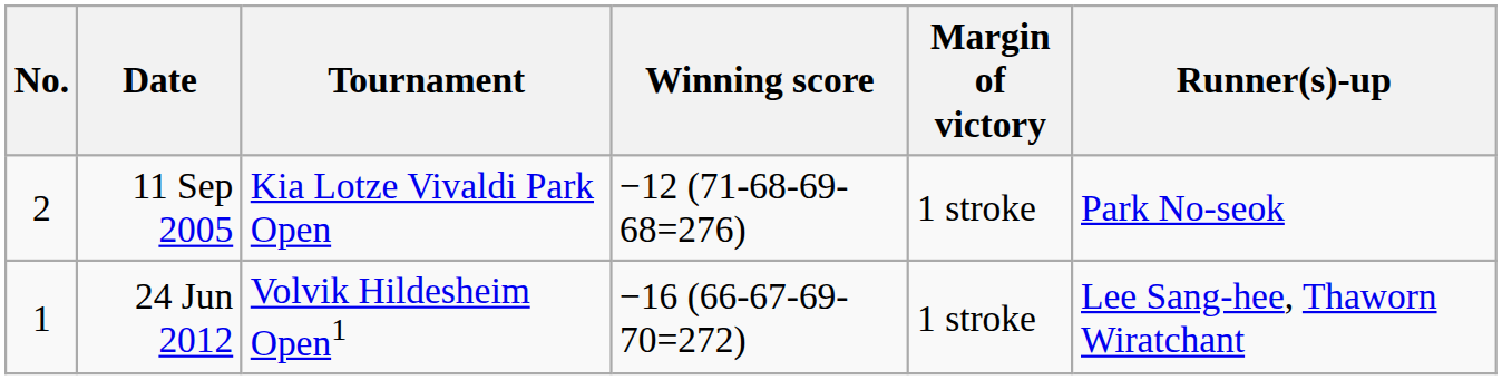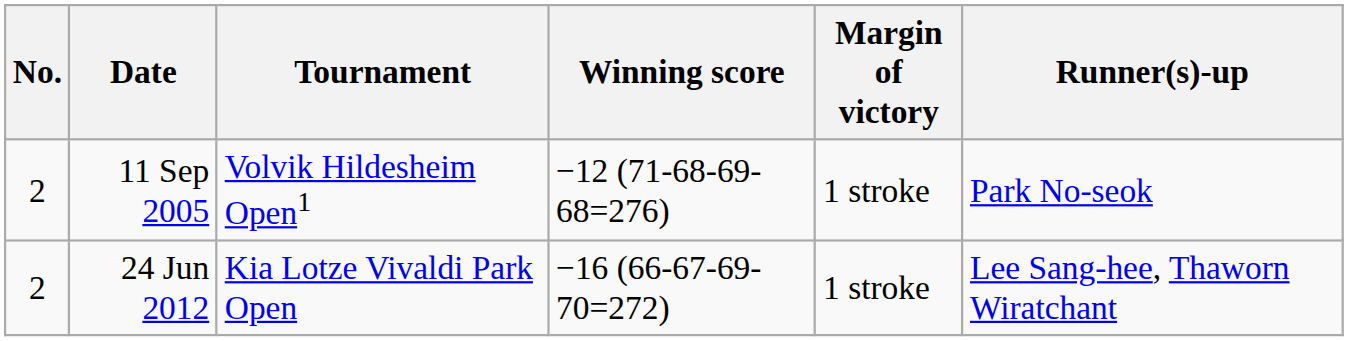 <table class="wikitable" style="font-size:95%;">
 <tr>
 <th>No.</th>
 <th>Date</th>
 <th>Tournament</th>
 <th>Winning score</th>
 <th>Margin of<br>victory</th>
 <th>Runner(s)-up</th>
 </tr>
 <tr>
 <td align=center>2</td>
 <td align=right>11 Sep <a href='#'>2005</a></td>
-<td><a href='#'>Kia Lotze Vivaldi Park Open</a></td>
+<td><a href='#'>Volvik Hildesheim Open</a><sup>1</sup></td>
 <td>−12 (71-68-69-68=276)</td>
 <td>1 stroke</td>
 <td> <a href='#'>Park No-seok</a></td>
 </tr>
 <tr>
-<td align=center>1</td>
+<td align=center>2</td>
 <td align=right>24 Jun <a href='#'>2012</a></td>
-<td><a href='#'>Volvik Hildesheim Open</a><sup>1</sup></td>
+<td><a href='#'>Kia Lotze Vivaldi Park Open</a></td>
 <td>−16 (66-67-69-70=272)</td>
 <td>1 stroke</td>
 <td> <a href='#'>Lee Sang-hee</a>,  <a href='#'>Thaworn Wiratchant</a></td>
 </tr>
 </table>
